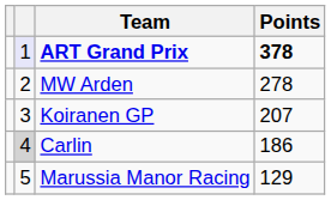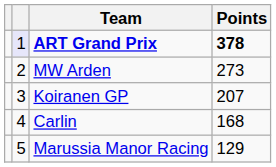 <table class="wikitable" style="font-size: 85%;">
 <tr>
 <th></th>
 <th></th>
 <th>Team</th>
 <th>Points</th>
 </tr>
 <tr>
 <td align="left"></td>
 <td align="center" style="background: lavender;">1</td>
 <td> <strong><a href='#'>ART Grand Prix</a></strong></td>
 <td><strong>378</strong></td>
 </tr>
 <tr>
 <td align="left"></td>
 <td align="center">2</td>
 <td> <a href='#'>MW Arden</a></td>
-<td>278</td>
+<td>273</td>
 </tr>
 <tr>
 <td align="left"></td>
 <td align="center">3</td>
 <td> <a href='#'>Koiranen GP</a></td>
 <td>207</td>
 </tr>
 <tr>
 <td align="left"></td>
-<td align="center" style="background: lightgrey;">4</td>
+<td align="center">4</td>
 <td> <a href='#'>Carlin</a></td>
-<td>186</td>
+<td>168</td>
 </tr>
 <tr>
 <td align="left"></td>
 <td align="center">5</td>
 <td> <a href='#'>Marussia Manor Racing</a></td>
 <td>129</td>
 </tr>
 </table>
